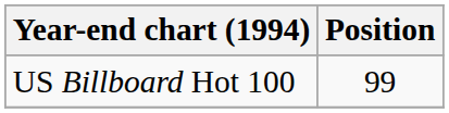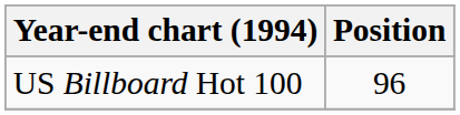 <table class="wikitable sortable">
 <tr>
 <th align="left">Year-end chart (1994)</th>
 <th align="center">Position</th>
 </tr>
 <tr>
 <td>US <em>Billboard</em> Hot 100</td>
-<td align="center">99</td>
+<td align="center">96</td>
 </tr>
 <tr>
 </tr>
 </table>
